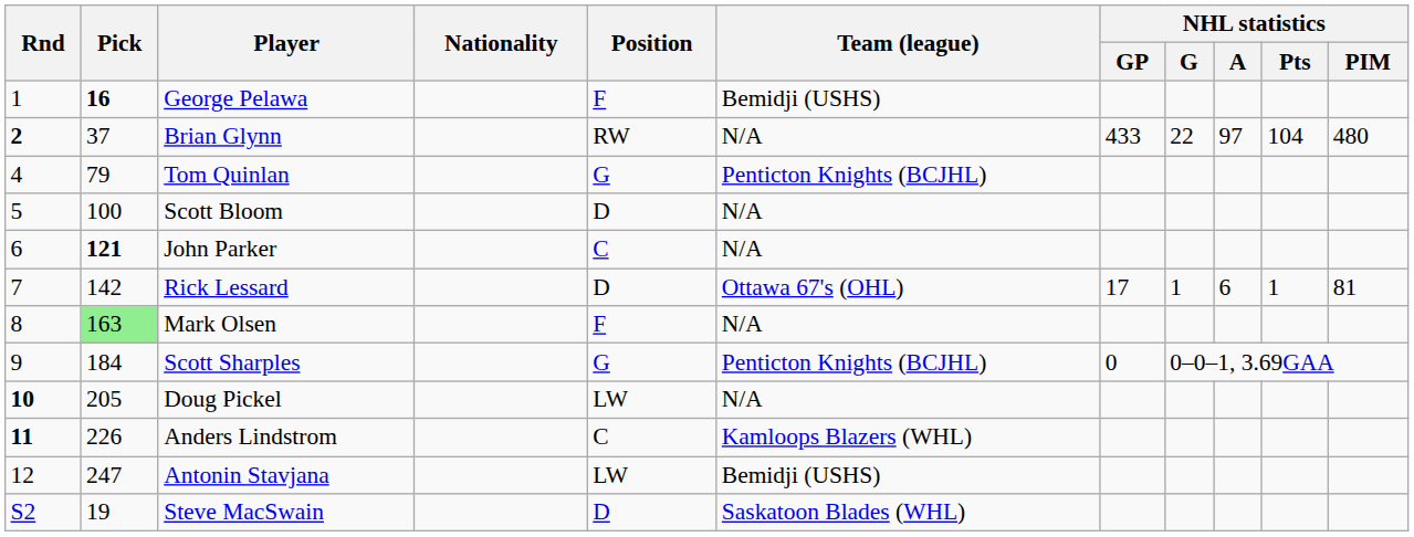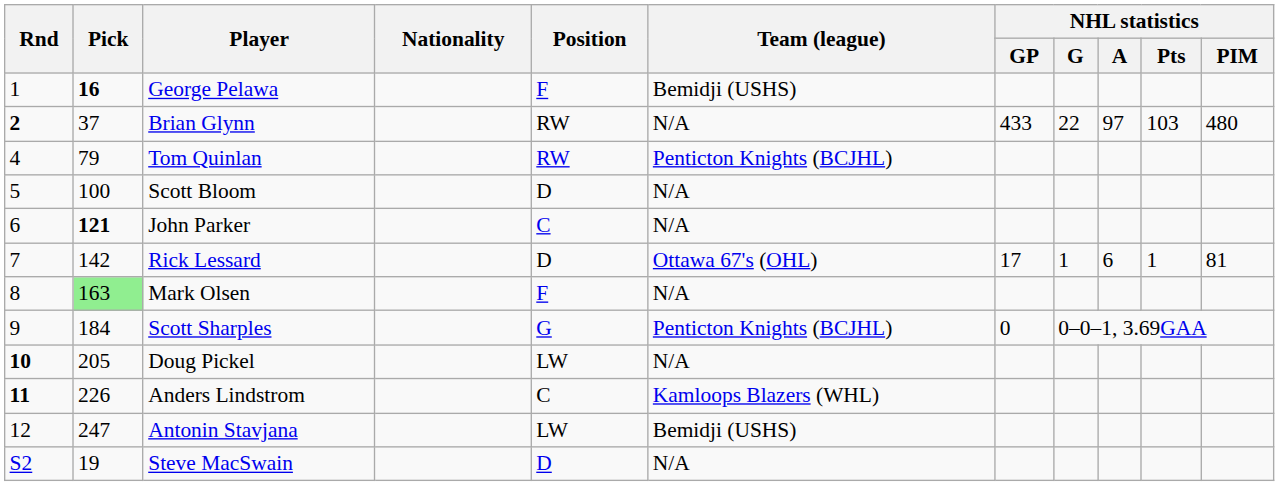 <table class="wikitable"  width="75%">
 <tr>
 <th rowspan="2">Rnd</th>
 <th rowspan="2">Pick</th>
 <th rowspan="2">Player</th>
 <th rowspan="2">Nationality</th>
 <th rowspan="2">Position</th>
 <th rowspan="2">Team (league)</th>
 <th colspan="5">NHL statistics</th>
 </tr>
 <tr>
 <th>GP</th>
 <th>G</th>
 <th>A</th>
 <th>Pts</th>
 <th>PIM</th>
 </tr>
 <tr>
 <td>1</td>
 <td><strong>16</strong></td>
 <td><a href='#'>George Pelawa</a></td>
 <td></td>
 <td><a href='#'>F</a></td>
 <td>Bemidji (USHS)</td>
 <td></td>
 <td></td>
 <td></td>
 <td></td>
 <td></td>
 </tr>
 <tr>
 <td><strong>2</strong></td>
 <td>37</td>
 <td><a href='#'>Brian Glynn</a></td>
 <td></td>
 <td>RW</td>
 <td>N/A</td>
 <td>433</td>
 <td>22</td>
 <td>97</td>
-<td>104</td>
+<td>103</td>
 <td>480</td>
 </tr>
 <tr>
 <td>4</td>
 <td>79</td>
 <td><a href='#'>Tom Quinlan</a></td>
 <td></td>
-<td><a href='#'>G</a></td>
+<td><a href='#'>RW</a></td>
 <td><a href='#'>Penticton Knights</a> (<a href='#'>BCJHL</a>)</td>
 <td></td>
 <td></td>
 <td></td>
 <td></td>
 <td></td>
 </tr>
 <tr>
 <td>5</td>
 <td>100</td>
 <td>Scott Bloom</td>
 <td></td>
 <td>D</td>
 <td>N/A</td>
 <td></td>
 <td></td>
 <td></td>
 <td></td>
 <td></td>
 </tr>
 <tr>
 <td>6</td>
 <td><strong>121</strong></td>
 <td>John Parker</td>
 <td></td>
 <td><a href='#'>C</a></td>
 <td>N/A</td>
 <td></td>
 <td></td>
 <td></td>
 <td></td>
 <td></td>
 </tr>
 <tr>
 <td>7</td>
 <td>142</td>
 <td><a href='#'>Rick Lessard</a></td>
 <td></td>
 <td>D</td>
 <td><a href='#'>Ottawa 67's</a> (<a href='#'>OHL</a>)</td>
 <td>17</td>
 <td>1</td>
 <td>6</td>
 <td>1</td>
 <td>81</td>
 </tr>
 <tr>
 <td>8</td>
 <td style="background: lightgreen;">163</td>
 <td>Mark Olsen</td>
 <td></td>
 <td><a href='#'>F</a></td>
 <td>N/A</td>
 <td></td>
 <td></td>
 <td></td>
 <td></td>
 <td></td>
 </tr>
 <tr>
 <td>9</td>
 <td>184</td>
 <td><a href='#'>Scott Sharples</a></td>
 <td></td>
 <td><a href='#'>G</a></td>
 <td><a href='#'>Penticton Knights</a> (<a href='#'>BCJHL</a>)</td>
 <td>0</td>
 <td colspan="4">0–0–1, 3.69<a href='#'>GAA</a></td>
 </tr>
 <tr>
 <td><strong>10</strong></td>
 <td>205</td>
 <td>Doug Pickel</td>
 <td></td>
 <td>LW</td>
 <td>N/A</td>
 <td></td>
 <td></td>
 <td></td>
 <td></td>
 <td></td>
 </tr>
 <tr>
 <td><strong>11</strong></td>
 <td>226</td>
 <td>Anders Lindstrom</td>
 <td></td>
 <td>C</td>
 <td><a href='#'>Kamloops Blazers</a> (WHL)</td>
 <td></td>
 <td></td>
 <td></td>
 <td></td>
 <td></td>
 </tr>
 <tr>
 <td>12</td>
 <td>247</td>
 <td><a href='#'>Antonin Stavjana</a></td>
 <td></td>
 <td>LW</td>
 <td>Bemidji (USHS)</td>
 <td></td>
 <td></td>
 <td></td>
 <td></td>
 <td></td>
 </tr>
 <tr>
 <td><a href='#'>S2</a></td>
 <td>19</td>
 <td><a href='#'>Steve MacSwain</a></td>
 <td></td>
 <td><a href='#'>D</a></td>
-<td><a href='#'>Saskatoon Blades</a> (<a href='#'>WHL</a>)</td>
+<td>N/A</td>
 <td></td>
 <td></td>
 <td></td>
 <td></td>
 <td></td>
 </tr>
 </table>
